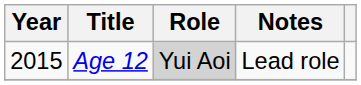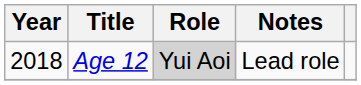 <table class="wikitable ">
 <tr>
 <th>Year</th>
 <th>Title</th>
 <th>Role</th>
 <th>Notes</th>
 <th></th>
 </tr>
 <tr>
-<td>2015</td>
+<td>2018</td>
 <td><em><a href='#'>Age 12</a></em></td>
 <td style="background: lightgrey;">Yui Aoi</td>
 <td>Lead role</td>
 <td></td>
 </tr>
 <tr>
 </tr>
 </table>
